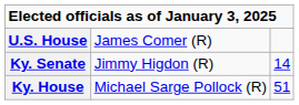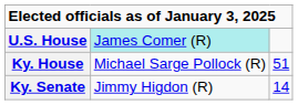 <table class=wikitable>
 <tr>
 <td colspan="3"><strong>Elected officials as of January 3, 2025</strong></td>
 </tr>
 <tr>
 <th scope=row><a href='#'>U.S. House</a></th>
-<td><a href='#'>James Comer</a> (R)</td>
+<td style="background: paleturquoise;"><a href='#'>James Comer</a> (R)</td>
 <td></td>
+</tr>
+<tr>
+<th scope=row><a href='#'>Ky. House</a></th>
+<td><a href='#'>Michael Sarge Pollock</a> (R)</td>
+<td><a href='#'>51</a></td>
 </tr>
 <tr>
 <th scope=row><a href='#'>Ky. Senate</a></th>
 <td><a href='#'>Jimmy Higdon</a> (R)</td>
 <td><a href='#'>14</a></td>
 </tr>
-<tr>
-<th scope=row><a href='#'>Ky. House</a></th>
-<td><a href='#'>Michael Sarge Pollock</a> (R)</td>
-<td><a href='#'>51</a></td>
-</tr>
 </table>
